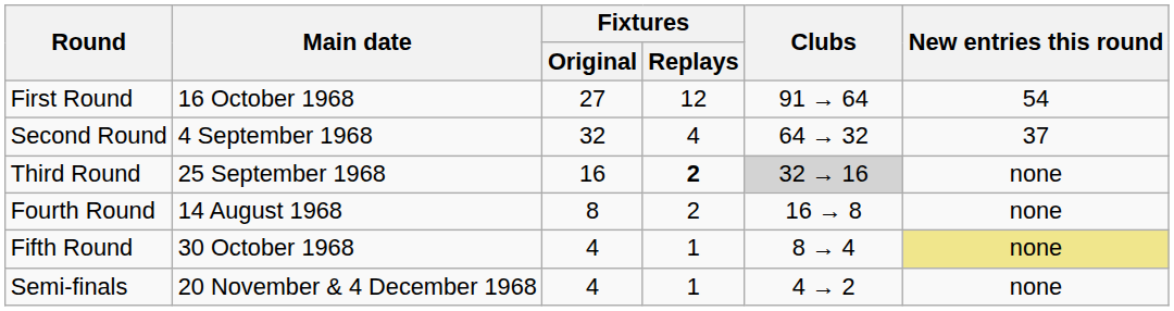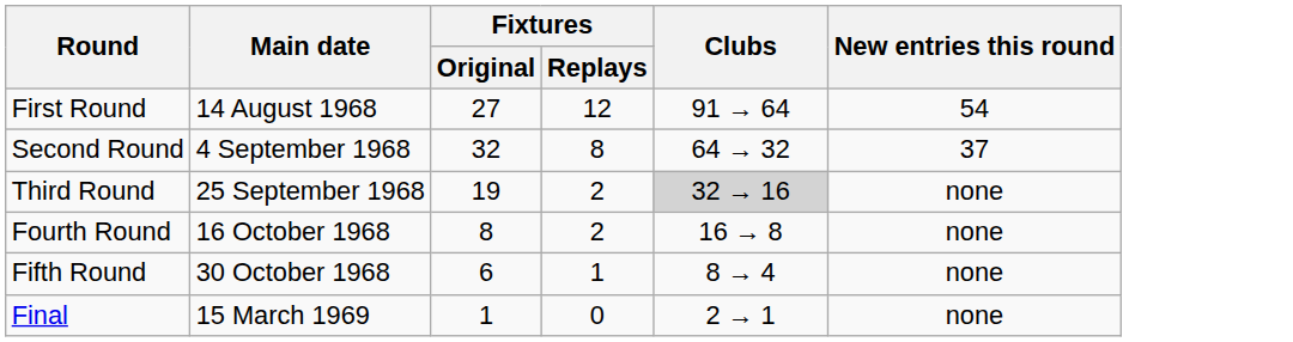 <table class="wikitable" style="text-align:center">
 <tr>
 <th rowspan=2>Round</th>
 <th rowspan=2>Main date</th>
 <th colspan=2>Fixtures</th>
 <th rowspan=2 width=100>Clubs</th>
 <th rowspan=2>New entries this round</th>
 </tr>
 <tr>
 <th width=55>Original</th>
 <th width=55>Replays</th>
 </tr>
 <tr>
 <td align=left>First Round</td>
-<td align=left>16 October 1968</td>
+<td align=left>14 August 1968</td>
 <td>27</td>
 <td>12</td>
 <td>91 → 64</td>
 <td>54<br></td>
 </tr>
 <tr>
 <td align=left>Second Round</td>
 <td align=left>4 September 1968</td>
 <td>32</td>
-<td>4</td>
+<td>8</td>
 <td>64 → 32</td>
 <td>37<br></td>
 </tr>
 <tr>
 <td align=left>Third Round</td>
 <td align=left>25 September 1968</td>
-<td>16</td>
-<td><strong>2</strong></td>
+<td>19</td>
+<td>2</td>
 <td style="background: lightgrey;">32 → 16</td>
 <td>none</td>
 </tr>
 <tr>
 <td align=left>Fourth Round</td>
-<td align=left>14 August 1968</td>
+<td align=left>16 October 1968</td>
 <td>8</td>
 <td>2</td>
 <td>16 → 8</td>
 <td>none</td>
 </tr>
 <tr>
 <td align=left>Fifth Round</td>
 <td align=left>30 October 1968</td>
-<td>4</td>
+<td>6</td>
 <td>1</td>
 <td>8 → 4</td>
-<td style="background: khaki;">none</td>
+<td>none</td>
 </tr>
 <tr>
-<td align=left>Semi-finals</td>
-<td align=left>20 November & 4 December 1968</td>
-<td>4</td>
+<td align=left><a href='#'>Final</a></td>
+<td align=left>15 March 1969</td>
 <td>1</td>
-<td>4 → 2</td>
+<td>0</td>
+<td>2 → 1</td>
 <td>none</td>
 </tr>
 </table>
